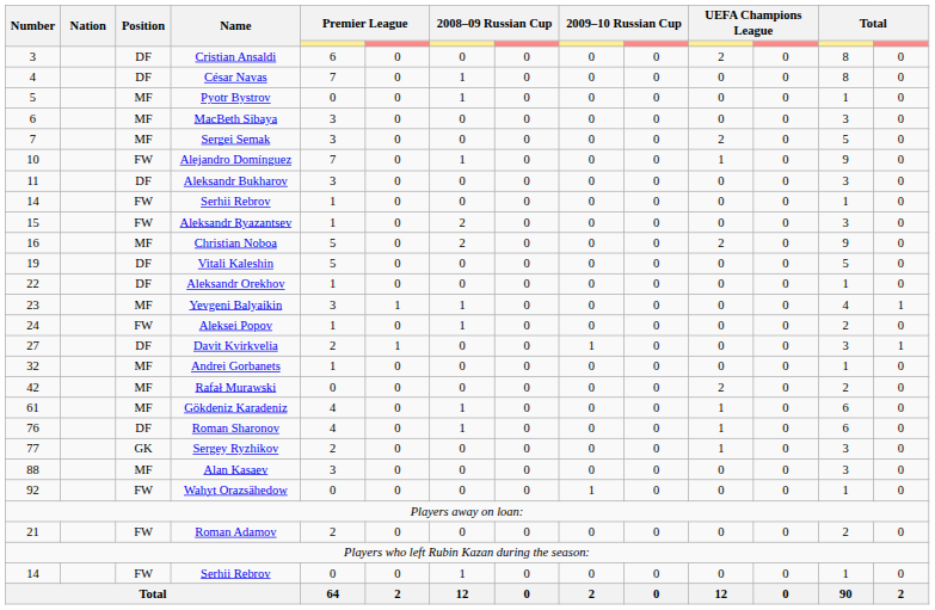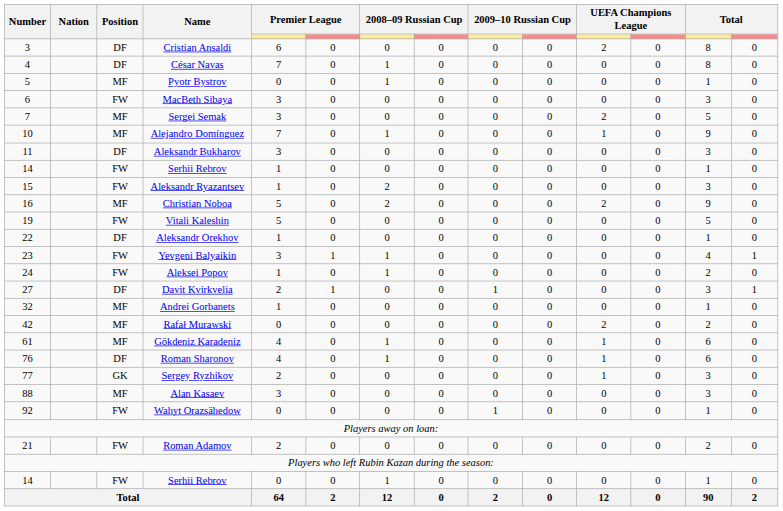 <table class="wikitable" style="font-size: 95%; text-align: center;">
 <tr>
 <th rowspan=2 width=60>Number</th>
 <th rowspan=2 width=60>Nation</th>
 <th rowspan=2 width=60>Position</th>
 <th rowspan=2 width=150>Name</th>
 <th colspan=2 width=150>Premier League</th>
 <th colspan=2 width=150>2008–09 Russian Cup</th>
 <th colspan=2 width=150>2009–10 Russian Cup</th>
 <th colspan=2 width=150>UEFA Champions League</th>
 <th colspan=2>Total</th>
 </tr>
 <tr>
 <th style="width:60px; background:#fe9;"></th>
 <th style="width:60px; background:#ff8888;"></th>
 <th style="width:60px; background:#fe9;"></th>
 <th style="width:60px; background:#ff8888;"></th>
 <th style="width:60px; background:#fe9;"></th>
 <th style="width:60px; background:#ff8888;"></th>
 <th style="width:60px; background:#fe9;"></th>
 <th style="width:60px; background:#ff8888;"></th>
 <th style="width:60px; background:#fe9;"></th>
 <th style="width:60px; background:#ff8888;"></th>
 </tr>
 <tr>
 <td>3</td>
 <td></td>
 <td>DF</td>
 <td><a href='#'>Cristian Ansaldi</a></td>
 <td>6</td>
 <td>0</td>
 <td>0</td>
 <td>0</td>
 <td>0</td>
 <td>0</td>
 <td>2</td>
 <td>0</td>
 <td>8</td>
 <td>0</td>
 </tr>
 <tr>
 <td>4</td>
 <td></td>
 <td>DF</td>
 <td><a href='#'>César Navas</a></td>
 <td>7</td>
 <td>0</td>
 <td>1</td>
 <td>0</td>
 <td>0</td>
 <td>0</td>
 <td>0</td>
 <td>0</td>
 <td>8</td>
 <td>0</td>
 </tr>
 <tr>
 <td>5</td>
 <td></td>
 <td>MF</td>
 <td><a href='#'>Pyotr Bystrov</a></td>
 <td>0</td>
 <td>0</td>
 <td>1</td>
 <td>0</td>
 <td>0</td>
 <td>0</td>
 <td>0</td>
 <td>0</td>
 <td>1</td>
 <td>0</td>
 </tr>
 <tr>
 <td>6</td>
 <td></td>
-<td>MF</td>
+<td>FW</td>
 <td><a href='#'>MacBeth Sibaya</a></td>
 <td>3</td>
 <td>0</td>
 <td>0</td>
 <td>0</td>
 <td>0</td>
 <td>0</td>
 <td>0</td>
 <td>0</td>
 <td>3</td>
 <td>0</td>
 </tr>
 <tr>
 <td>7</td>
 <td></td>
 <td>MF</td>
 <td><a href='#'>Sergei Semak</a></td>
 <td>3</td>
 <td>0</td>
 <td>0</td>
 <td>0</td>
 <td>0</td>
 <td>0</td>
 <td>2</td>
 <td>0</td>
 <td>5</td>
 <td>0</td>
 </tr>
 <tr>
 <td>10</td>
 <td></td>
-<td>FW</td>
+<td>MF</td>
 <td><a href='#'>Alejandro Domínguez</a></td>
 <td>7</td>
 <td>0</td>
 <td>1</td>
 <td>0</td>
 <td>0</td>
 <td>0</td>
 <td>1</td>
 <td>0</td>
 <td>9</td>
 <td>0</td>
 </tr>
 <tr>
 <td>11</td>
 <td></td>
 <td>DF</td>
 <td><a href='#'>Aleksandr Bukharov</a></td>
 <td>3</td>
 <td>0</td>
 <td>0</td>
 <td>0</td>
 <td>0</td>
 <td>0</td>
 <td>0</td>
 <td>0</td>
 <td>3</td>
 <td>0</td>
 </tr>
 <tr>
 <td>14</td>
 <td></td>
 <td>FW</td>
 <td><a href='#'>Serhii Rebrov</a></td>
 <td>1</td>
 <td>0</td>
 <td>0</td>
 <td>0</td>
 <td>0</td>
 <td>0</td>
 <td>0</td>
 <td>0</td>
 <td>1</td>
 <td>0</td>
 </tr>
 <tr>
 <td>15</td>
 <td></td>
 <td>FW</td>
 <td><a href='#'>Aleksandr Ryazantsev</a></td>
 <td>1</td>
 <td>0</td>
 <td>2</td>
 <td>0</td>
 <td>0</td>
 <td>0</td>
 <td>0</td>
 <td>0</td>
 <td>3</td>
 <td>0</td>
 </tr>
 <tr>
 <td>16</td>
 <td></td>
 <td>MF</td>
 <td><a href='#'>Christian Noboa</a></td>
 <td>5</td>
 <td>0</td>
 <td>2</td>
 <td>0</td>
 <td>0</td>
 <td>0</td>
 <td>2</td>
 <td>0</td>
 <td>9</td>
 <td>0</td>
 </tr>
 <tr>
 <td>19</td>
 <td></td>
-<td>DF</td>
+<td>FW</td>
 <td><a href='#'>Vitali Kaleshin</a></td>
 <td>5</td>
 <td>0</td>
 <td>0</td>
 <td>0</td>
 <td>0</td>
 <td>0</td>
 <td>0</td>
 <td>0</td>
 <td>5</td>
 <td>0</td>
 </tr>
 <tr>
 <td>22</td>
 <td></td>
 <td>DF</td>
 <td><a href='#'>Aleksandr Orekhov</a></td>
 <td>1</td>
 <td>0</td>
 <td>0</td>
 <td>0</td>
 <td>0</td>
 <td>0</td>
 <td>0</td>
 <td>0</td>
 <td>1</td>
 <td>0</td>
 </tr>
 <tr>
 <td>23</td>
 <td></td>
-<td>MF</td>
+<td>FW</td>
 <td><a href='#'>Yevgeni Balyaikin</a></td>
 <td>3</td>
 <td>1</td>
 <td>1</td>
 <td>0</td>
 <td>0</td>
 <td>0</td>
 <td>0</td>
 <td>0</td>
 <td>4</td>
 <td>1</td>
 </tr>
 <tr>
 <td>24</td>
 <td></td>
 <td>FW</td>
 <td><a href='#'>Aleksei Popov</a></td>
 <td>1</td>
 <td>0</td>
 <td>1</td>
 <td>0</td>
 <td>0</td>
 <td>0</td>
 <td>0</td>
 <td>0</td>
 <td>2</td>
 <td>0</td>
 </tr>
 <tr>
 <td>27</td>
 <td></td>
 <td>DF</td>
 <td><a href='#'>Davit Kvirkvelia</a></td>
 <td>2</td>
 <td>1</td>
 <td>0</td>
 <td>0</td>
 <td>1</td>
 <td>0</td>
 <td>0</td>
 <td>0</td>
 <td>3</td>
 <td>1</td>
 </tr>
 <tr>
 <td>32</td>
 <td></td>
 <td>MF</td>
 <td><a href='#'>Andrei Gorbanets</a></td>
 <td>1</td>
 <td>0</td>
 <td>0</td>
 <td>0</td>
 <td>0</td>
 <td>0</td>
 <td>0</td>
 <td>0</td>
 <td>1</td>
 <td>0</td>
 </tr>
 <tr>
 <td>42</td>
 <td></td>
 <td>MF</td>
 <td><a href='#'>Rafał Murawski</a></td>
 <td>0</td>
 <td>0</td>
 <td>0</td>
 <td>0</td>
 <td>0</td>
 <td>0</td>
 <td>2</td>
 <td>0</td>
 <td>2</td>
 <td>0</td>
 </tr>
 <tr>
 <td>61</td>
 <td></td>
 <td>MF</td>
 <td><a href='#'>Gökdeniz Karadeniz</a></td>
 <td>4</td>
 <td>0</td>
 <td>1</td>
 <td>0</td>
 <td>0</td>
 <td>0</td>
 <td>1</td>
 <td>0</td>
 <td>6</td>
 <td>0</td>
 </tr>
 <tr>
 <td>76</td>
 <td></td>
 <td>DF</td>
 <td><a href='#'>Roman Sharonov</a></td>
 <td>4</td>
 <td>0</td>
 <td>1</td>
 <td>0</td>
 <td>0</td>
 <td>0</td>
 <td>1</td>
 <td>0</td>
 <td>6</td>
 <td>0</td>
 </tr>
 <tr>
 <td>77</td>
 <td></td>
 <td>GK</td>
 <td><a href='#'>Sergey Ryzhikov</a></td>
 <td>2</td>
 <td>0</td>
 <td>0</td>
 <td>0</td>
 <td>0</td>
 <td>0</td>
 <td>1</td>
 <td>0</td>
 <td>3</td>
 <td>0</td>
 </tr>
 <tr>
 <td>88</td>
 <td></td>
 <td>MF</td>
 <td><a href='#'>Alan Kasaev</a></td>
 <td>3</td>
 <td>0</td>
 <td>0</td>
 <td>0</td>
 <td>0</td>
 <td>0</td>
 <td>0</td>
 <td>0</td>
 <td>3</td>
 <td>0</td>
 </tr>
 <tr>
 <td>92</td>
 <td></td>
 <td>FW</td>
 <td><a href='#'>Wahyt Orazsähedow</a></td>
 <td>0</td>
 <td>0</td>
 <td>0</td>
 <td>0</td>
 <td>1</td>
 <td>0</td>
 <td>0</td>
 <td>0</td>
 <td>1</td>
 <td>0</td>
 </tr>
 <tr>
 <td colspan="14"><em>Players away on loan:</em></td>
 </tr>
 <tr>
 <td>21</td>
 <td></td>
 <td>FW</td>
 <td><a href='#'>Roman Adamov</a></td>
 <td>2</td>
 <td>0</td>
 <td>0</td>
 <td>0</td>
 <td>0</td>
 <td>0</td>
 <td>0</td>
 <td>0</td>
 <td>2</td>
 <td>0</td>
 </tr>
 <tr>
 <td colspan="14"><em>Players who left Rubin Kazan during the season:</em></td>
 </tr>
 <tr>
 <td>14</td>
 <td></td>
 <td>FW</td>
 <td><a href='#'>Serhii Rebrov</a></td>
 <td>0</td>
 <td>0</td>
 <td>1</td>
 <td>0</td>
 <td>0</td>
 <td>0</td>
 <td>0</td>
 <td>0</td>
 <td>1</td>
 <td>0</td>
 </tr>
 <tr>
 <th colspan=4>Total</th>
 <th>64</th>
 <th>2</th>
 <th>12</th>
 <th>0</th>
 <th>2</th>
 <th>0</th>
 <th>12</th>
 <th>0</th>
 <th>90</th>
 <th>2</th>
 </tr>
 </table>
